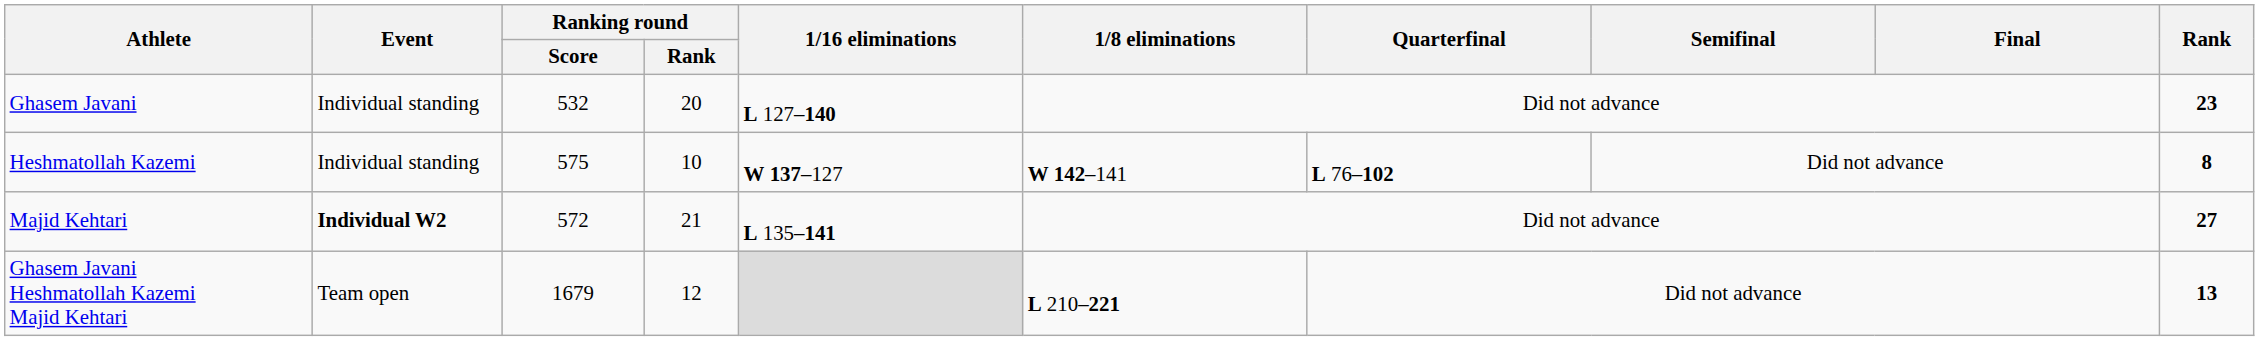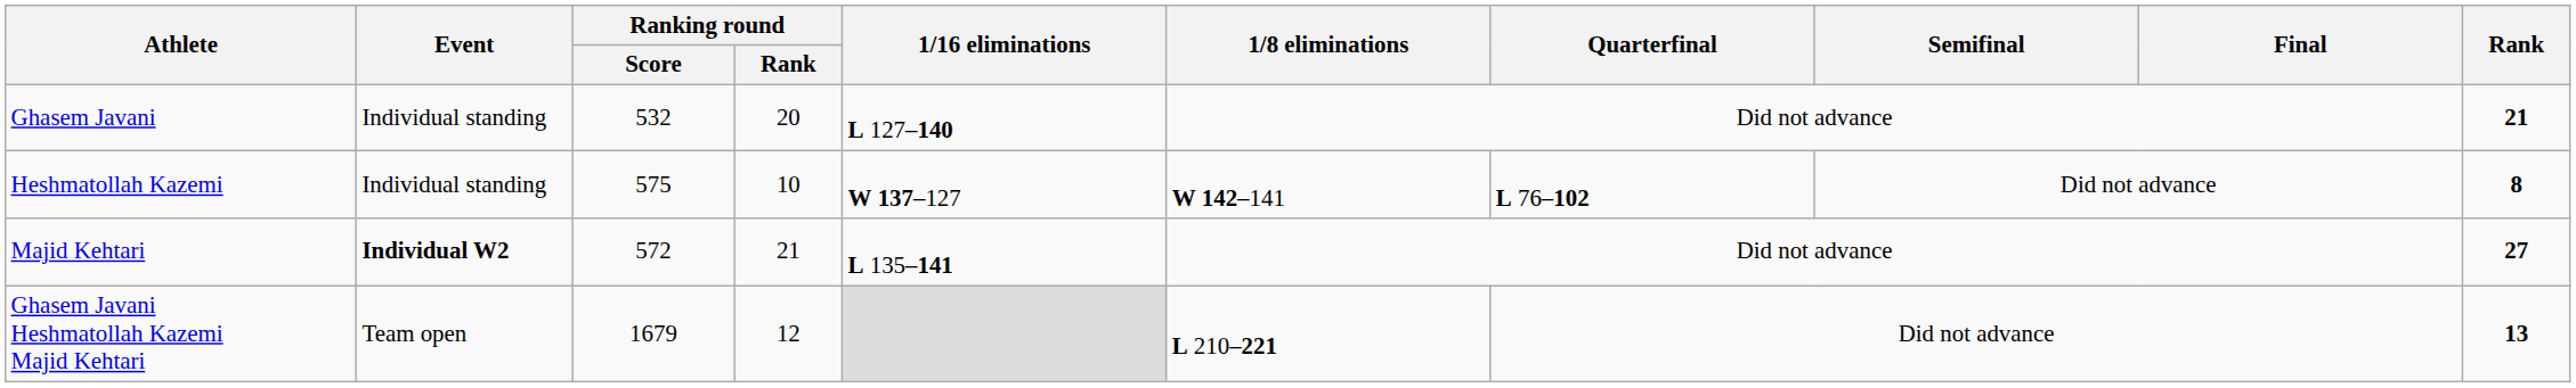 <table class="wikitable" width="98%" style="text-align:left; font-size:90%">
 <tr>
 <th rowspan="2" width="13%">Athlete</th>
 <th rowspan="2" width="8%">Event</th>
 <th colspan="2">Ranking round</th>
 <th rowspan="2" width="12%">1/16 eliminations</th>
 <th rowspan="2" width="12%">1/8 eliminations</th>
 <th rowspan="2" width="12%">Quarterfinal</th>
 <th rowspan="2" width="12%">Semifinal</th>
 <th rowspan="2" width="12%">Final</th>
 <th rowspan="2" width="4%">Rank</th>
 </tr>
 <tr>
 <th width="6%">Score</th>
 <th width="4%">Rank</th>
 </tr>
 <tr>
 <td><a href='#'>Ghasem Javani</a></td>
 <td>Individual standing</td>
 <td align="center">532</td>
 <td align="center">20 <strong></strong></td>
 <td><br><strong>L</strong> 127–<strong>140</strong></td>
 <td colspan=4 align=center>Did not advance</td>
-<td align="center"><strong>23</strong></td>
+<td align="center"><strong>21</strong></td>
 </tr>
 <tr>
 <td><a href='#'>Heshmatollah Kazemi</a></td>
 <td>Individual standing</td>
 <td align="center">575</td>
 <td align="center">10 <strong></strong></td>
 <td><br><strong>W</strong> <strong>137</strong>–127</td>
 <td><br><strong>W</strong> <strong>142</strong>–141</td>
 <td><br><strong>L</strong> 76–<strong>102</strong></td>
 <td colspan=2 align=center>Did not advance</td>
 <td align="center"><strong>8</strong></td>
 </tr>
 <tr>
 <td><a href='#'>Majid Kehtari</a></td>
 <td><strong>Individual W2</strong></td>
 <td align="center">572</td>
 <td align="center">21 <strong></strong></td>
 <td><br><strong>L</strong> 135–<strong>141</strong></td>
 <td colspan=4 align=center>Did not advance</td>
 <td align="center"><strong>27</strong></td>
 </tr>
 <tr>
 <td><a href='#'>Ghasem Javani</a><br><a href='#'>Heshmatollah Kazemi</a><br><a href='#'>Majid Kehtari</a></td>
 <td>Team open</td>
 <td align="center">1679</td>
 <td align="center">12 <strong></strong></td>
 <td bgcolor=#DCDCDC></td>
 <td><br><strong>L</strong> 210–<strong>221</strong></td>
 <td colspan=3 align=center>Did not advance</td>
 <td align="center"><strong>13</strong></td>
 </tr>
 </table>
